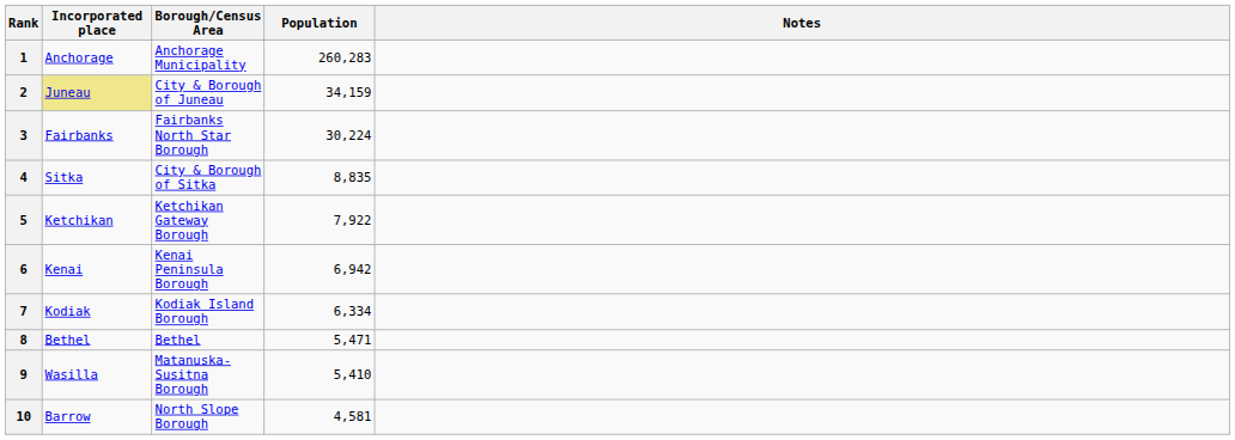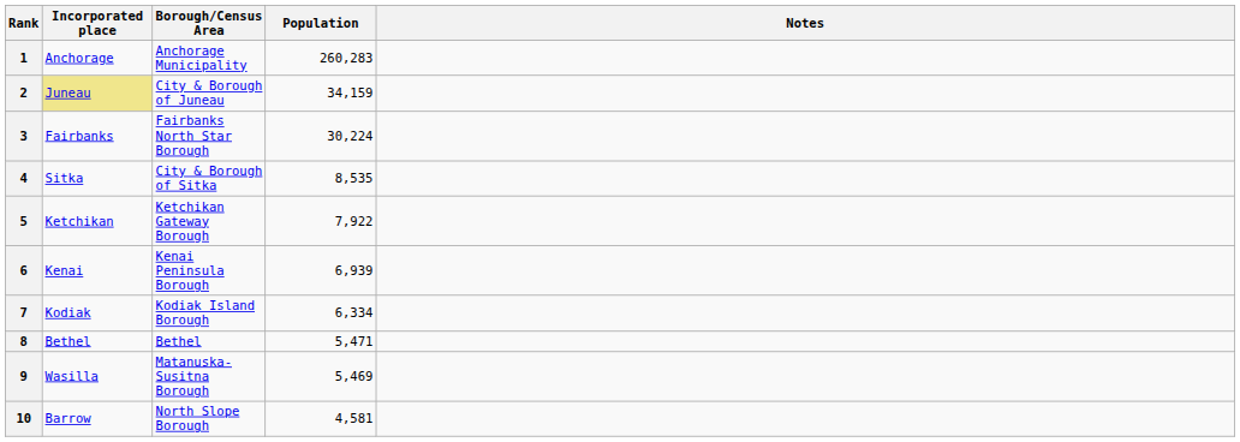 <table class="wikitable plainrowheaders" style="width:100%">
 <tr>
 <th scope="col" style="width:3%;">Rank</th>
 <th scope="col" style="width:9%;">Incorporated place</th>
 <th scope="col" style="width:9%;">Borough/Census Area</th>
 <th scope="col" style="width:9%;">Population</th>
 <th scope="col" style="width:70%;">Notes</th>
 </tr>
 <tr>
 <th scope="row">1</th>
 <td><a href='#'>Anchorage</a></td>
 <td><a href='#'>Anchorage Municipality</a></td>
 <td align="right">260,283</td>
 <td></td>
 </tr>
 <tr>
 <th scope="row">2</th>
 <td style="background: khaki;"><a href='#'>Juneau</a></td>
 <td><a href='#'>City & Borough of Juneau</a></td>
 <td align="right">34,159</td>
 <td></td>
 </tr>
 <tr>
 <th scope="row">3</th>
 <td><a href='#'>Fairbanks</a></td>
 <td><a href='#'>Fairbanks North Star Borough</a></td>
 <td align="right">30,224</td>
 <td></td>
 </tr>
 <tr>
 <th scope="row">4</th>
 <td><a href='#'>Sitka</a></td>
 <td><a href='#'>City & Borough of Sitka</a></td>
-<td align="right">8,835</td>
+<td align="right">8,535</td>
 <td></td>
 </tr>
 <tr>
 <th scope="row">5</th>
 <td><a href='#'>Ketchikan</a></td>
 <td><a href='#'>Ketchikan Gateway Borough</a></td>
 <td align="right">7,922</td>
 <td></td>
 </tr>
 <tr>
 <th scope="row">6</th>
 <td><a href='#'>Kenai</a></td>
 <td><a href='#'>Kenai Peninsula Borough</a></td>
-<td align="right">6,942</td>
+<td align="right">6,939</td>
 <td></td>
 </tr>
 <tr>
 <th scope="row">7</th>
 <td><a href='#'>Kodiak</a></td>
 <td><a href='#'>Kodiak Island Borough</a></td>
 <td align="right">6,334</td>
 <td></td>
 </tr>
 <tr>
 <th scope="row">8</th>
 <td><a href='#'>Bethel</a></td>
 <td><a href='#'>Bethel</a></td>
 <td align="right">5,471</td>
 <td></td>
 </tr>
 <tr>
 <th scope="row">9</th>
 <td><a href='#'>Wasilla</a></td>
 <td><a href='#'>Matanuska-Susitna Borough</a></td>
-<td align="right">5,410</td>
+<td align="right">5,469</td>
 <td></td>
 </tr>
 <tr>
 <th scope="row">10</th>
 <td><a href='#'>Barrow</a></td>
 <td><a href='#'>North Slope Borough</a></td>
 <td align="right">4,581</td>
 <td></td>
 </tr>
 </table>
